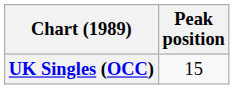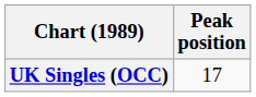 <table class="wikitable sortable plainrowheaders" style="text-align:center">
 <tr>
 <th>Chart (1989)</th>
 <th>Peak<br>position</th>
 </tr>
 <tr>
 <th scope="row"><a href='#'>UK Singles</a> (<a href='#'>OCC</a>)</th>
-<td>15</td>
+<td>17</td>
 </tr>
 </table>
